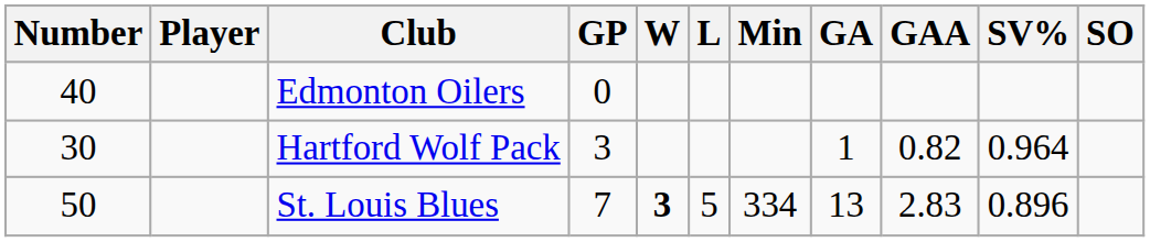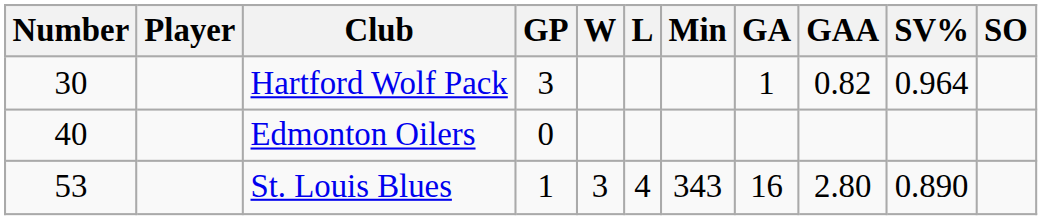 <table class="wikitable sortable" style="text-align:center; padding:4px; border-spacing=0;">
 <tr>
 <th>Number</th>
 <th>Player</th>
 <th>Club</th>
 <th>GP</th>
 <th>W</th>
 <th>L</th>
 <th>Min</th>
 <th>GA</th>
 <th>GAA</th>
 <th>SV%</th>
 <th>SO</th>
 </tr>
 <tr>
+<td>30</td>
+<td align=left></td>
+<td align=left><a href='#'>Hartford Wolf Pack</a></td>
+<td>3</td>
+<td></td>
+<td></td>
+<td></td>
+<td>1</td>
+<td>0.82</td>
+<td>0.964</td>
+<td></td>
+</tr>
+<tr>
 <td>40</td>
 <td align=left></td>
 <td align=left><a href='#'>Edmonton Oilers</a></td>
 <td>0</td>
 <td></td>
 <td></td>
 <td></td>
 <td></td>
 <td></td>
 <td></td>
 <td></td>
 </tr>
 <tr>
-<td>30</td>
-<td align=left></td>
-<td align=left><a href='#'>Hartford Wolf Pack</a></td>
-<td>3</td>
-<td></td>
-<td></td>
-<td></td>
-<td>1</td>
-<td>0.82</td>
-<td>0.964</td>
-<td></td>
-</tr>
-<tr>
-<td>50</td>
+<td>53</td>
 <td align=left></td>
 <td align=left><a href='#'>St. Louis Blues</a></td>
-<td>7</td>
-<td><strong>3</strong></td>
-<td>5</td>
-<td>334</td>
-<td>13</td>
-<td>2.83</td>
-<td>0.896</td>
+<td>1</td>
+<td>3</td>
+<td>4</td>
+<td>343</td>
+<td>16</td>
+<td>2.80</td>
+<td>0.890</td>
 <td></td>
 </tr>
 </table>
